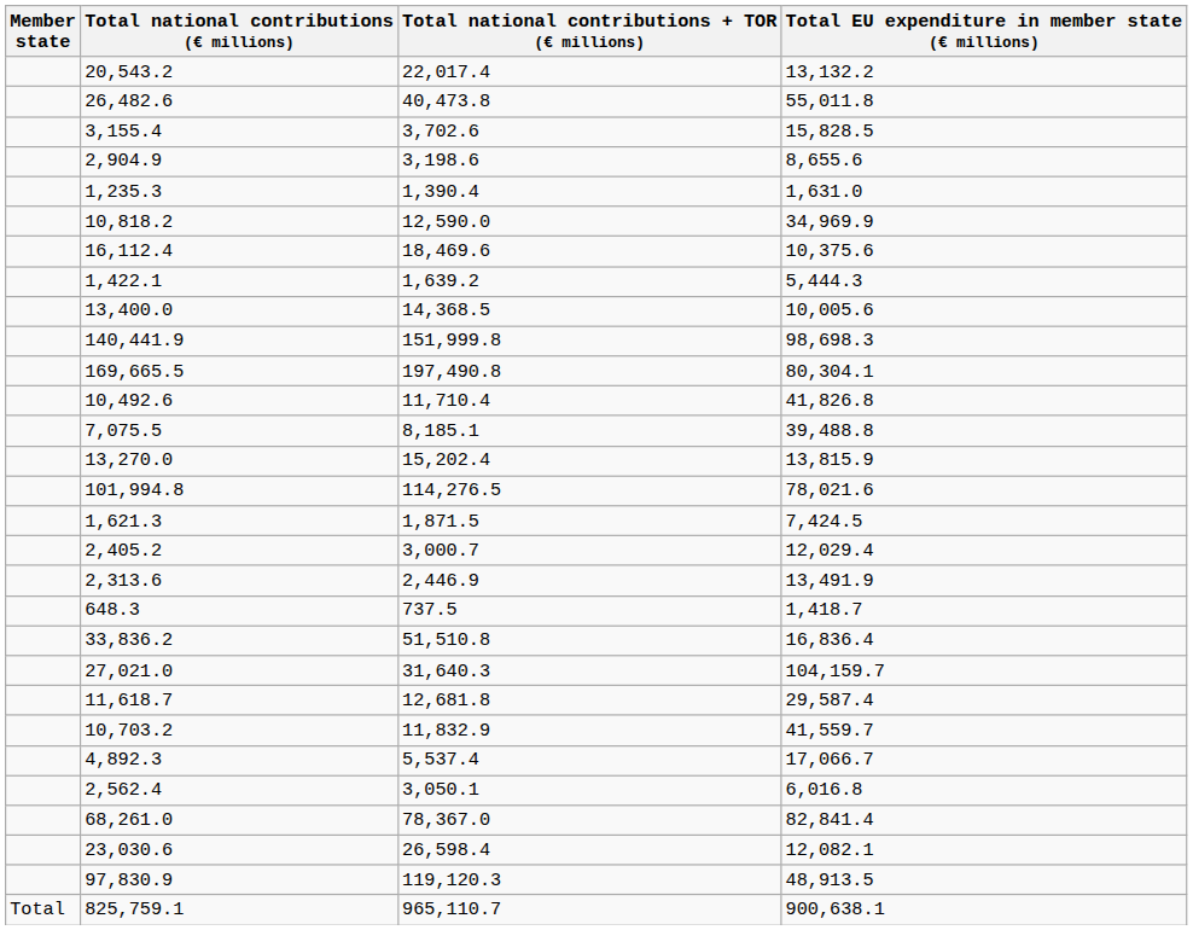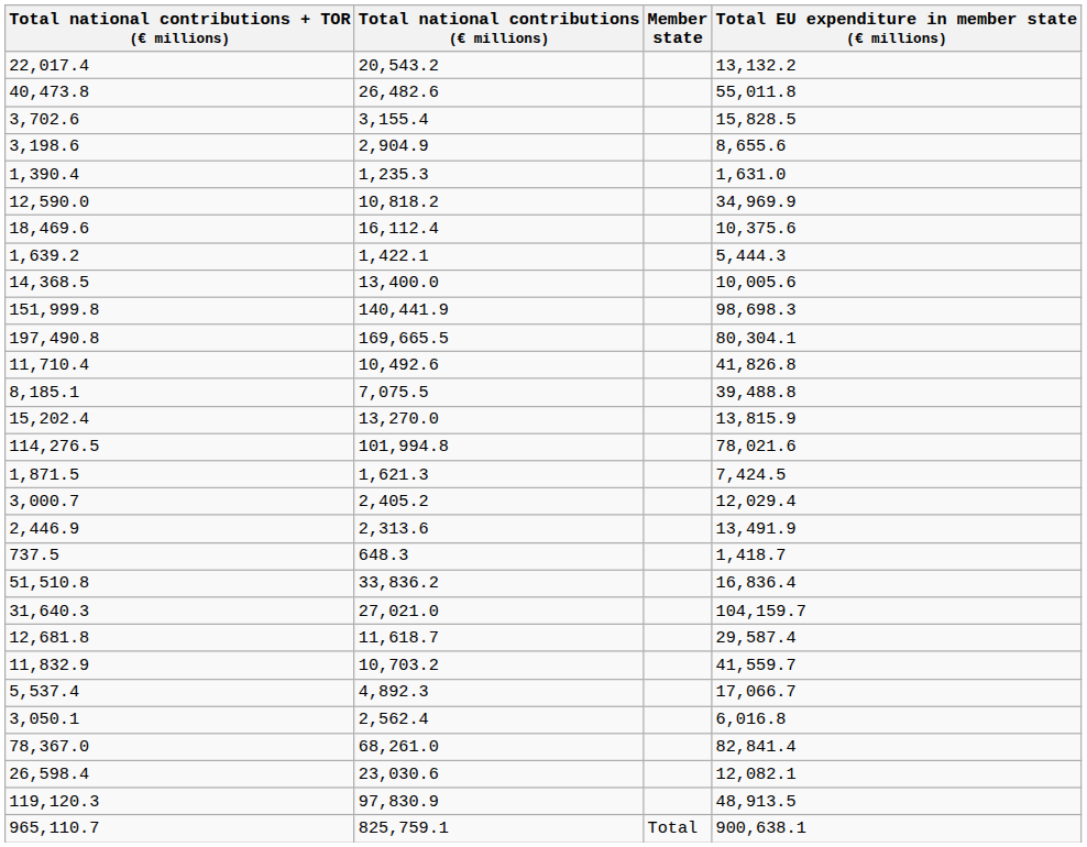 <table class="wikitable sortable">
 <tr>
+<th scope="col" data-sort-type="number">Total national contributions + TOR<br><small>(€ millions)</small></th>
+<th scope="col" data-sort-type="number">Total national contributions<br><small>(€ millions)</small></th>
 <th scope="col" data-sort-type="text">Member<br>state</th>
-<th scope="col" data-sort-type="number">Total national contributions<br><small>(€ millions)</small></th>
-<th scope="col" data-sort-type="number">Total national contributions + TOR<br><small>(€ millions)</small></th>
 <th scope="col" data-sort-type="number">Total EU expenditure in member state<br><small>(€ millions)</small></th>
 </tr>
 <tr>
+<td>22,017.4</td>
+<td>20,543.2</td>
 <td></td>
-<td>20,543.2</td>
-<td>22,017.4</td>
 <td>13,132.2</td>
 </tr>
 <tr>
+<td>40,473.8</td>
+<td>26,482.6</td>
 <td></td>
-<td>26,482.6</td>
-<td>40,473.8</td>
 <td>55,011.8</td>
 </tr>
 <tr>
+<td>3,702.6</td>
+<td>3,155.4</td>
 <td></td>
-<td>3,155.4</td>
-<td>3,702.6</td>
 <td>15,828.5</td>
 </tr>
 <tr>
+<td>3,198.6</td>
+<td>2,904.9</td>
 <td></td>
-<td>2,904.9</td>
-<td>3,198.6</td>
 <td>8,655.6</td>
 </tr>
 <tr>
+<td>1,390.4</td>
+<td>1,235.3</td>
 <td></td>
-<td>1,235.3</td>
-<td>1,390.4</td>
 <td>1,631.0</td>
 </tr>
 <tr>
+<td>12,590.0</td>
+<td>10,818.2</td>
 <td></td>
-<td>10,818.2</td>
-<td>12,590.0</td>
 <td>34,969.9</td>
 </tr>
 <tr>
+<td>18,469.6</td>
+<td>16,112.4</td>
 <td></td>
-<td>16,112.4</td>
-<td>18,469.6</td>
 <td>10,375.6</td>
 </tr>
 <tr>
+<td>1,639.2</td>
+<td>1,422.1</td>
 <td></td>
-<td>1,422.1</td>
-<td>1,639.2</td>
 <td>5,444.3</td>
 </tr>
 <tr>
+<td>14,368.5</td>
+<td>13,400.0</td>
 <td></td>
-<td>13,400.0</td>
-<td>14,368.5</td>
 <td>10,005.6</td>
 </tr>
 <tr>
+<td>151,999.8</td>
+<td>140,441.9</td>
 <td></td>
-<td>140,441.9</td>
-<td>151,999.8</td>
 <td>98,698.3</td>
 </tr>
 <tr>
+<td>197,490.8</td>
+<td>169,665.5</td>
 <td></td>
-<td>169,665.5</td>
-<td>197,490.8</td>
 <td>80,304.1</td>
 </tr>
 <tr>
+<td>11,710.4</td>
+<td>10,492.6</td>
 <td></td>
-<td>10,492.6</td>
-<td>11,710.4</td>
 <td>41,826.8</td>
 </tr>
 <tr>
+<td>8,185.1</td>
+<td>7,075.5</td>
 <td></td>
-<td>7,075.5</td>
-<td>8,185.1</td>
 <td>39,488.8</td>
 </tr>
 <tr>
+<td>15,202.4</td>
+<td>13,270.0</td>
 <td></td>
-<td>13,270.0</td>
-<td>15,202.4</td>
 <td>13,815.9</td>
 </tr>
 <tr>
+<td>114,276.5</td>
+<td>101,994.8</td>
 <td></td>
-<td>101,994.8</td>
-<td>114,276.5</td>
 <td>78,021.6</td>
 </tr>
 <tr>
+<td>1,871.5</td>
+<td>1,621.3</td>
 <td></td>
-<td>1,621.3</td>
-<td>1,871.5</td>
 <td>7,424.5</td>
 </tr>
 <tr>
+<td>3,000.7</td>
+<td>2,405.2</td>
 <td></td>
-<td>2,405.2</td>
-<td>3,000.7</td>
 <td>12,029.4</td>
 </tr>
 <tr>
+<td>2,446.9</td>
+<td>2,313.6</td>
 <td></td>
-<td>2,313.6</td>
-<td>2,446.9</td>
 <td>13,491.9</td>
 </tr>
 <tr>
+<td>737.5</td>
+<td>648.3</td>
 <td></td>
-<td>648.3</td>
-<td>737.5</td>
 <td>1,418.7</td>
 </tr>
 <tr>
+<td>51,510.8</td>
+<td>33,836.2</td>
 <td></td>
-<td>33,836.2</td>
-<td>51,510.8</td>
 <td>16,836.4</td>
 </tr>
 <tr>
+<td>31,640.3</td>
+<td>27,021.0</td>
 <td></td>
-<td>27,021.0</td>
-<td>31,640.3</td>
 <td>104,159.7</td>
 </tr>
 <tr>
+<td>12,681.8</td>
+<td>11,618.7</td>
 <td></td>
-<td>11,618.7</td>
-<td>12,681.8</td>
 <td>29,587.4</td>
 </tr>
 <tr>
+<td>11,832.9</td>
+<td>10,703.2</td>
 <td></td>
-<td>10,703.2</td>
-<td>11,832.9</td>
 <td>41,559.7</td>
 </tr>
 <tr>
+<td>5,537.4</td>
+<td>4,892.3</td>
 <td></td>
-<td>4,892.3</td>
-<td>5,537.4</td>
 <td>17,066.7</td>
 </tr>
 <tr>
+<td>3,050.1</td>
+<td>2,562.4</td>
 <td></td>
-<td>2,562.4</td>
-<td>3,050.1</td>
 <td>6,016.8</td>
 </tr>
 <tr>
+<td>78,367.0</td>
+<td>68,261.0</td>
 <td></td>
-<td>68,261.0</td>
-<td>78,367.0</td>
 <td>82,841.4</td>
 </tr>
 <tr>
+<td>26,598.4</td>
+<td>23,030.6</td>
 <td></td>
-<td>23,030.6</td>
-<td>26,598.4</td>
 <td>12,082.1</td>
 </tr>
 <tr>
+<td>119,120.3</td>
+<td>97,830.9</td>
 <td></td>
-<td>97,830.9</td>
-<td>119,120.3</td>
 <td>48,913.5</td>
 </tr>
 <tr>
+<td>965,110.7</td>
+<td>825,759.1</td>
 <td>Total</td>
-<td>825,759.1</td>
-<td>965,110.7</td>
 <td>900,638.1</td>
 </tr>
 </table>
